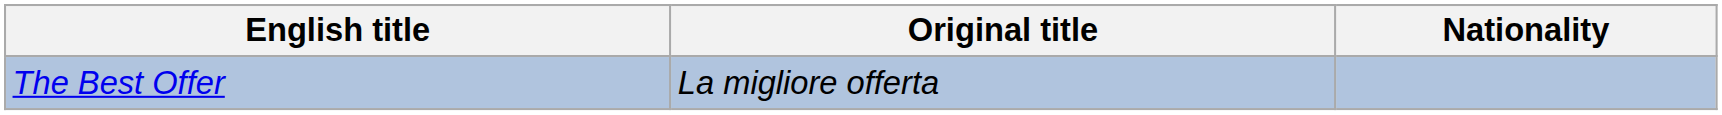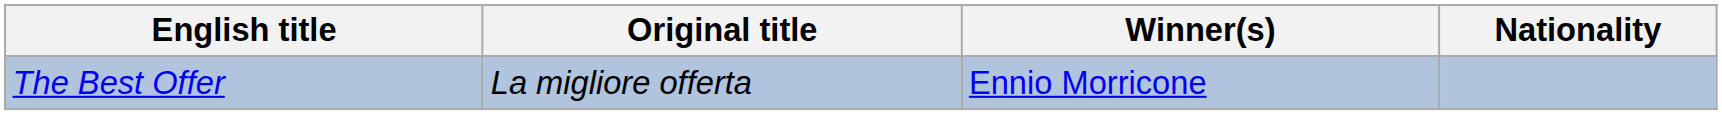 <table class="wikitable" style="width:95%;" cellpadding="5">
 <tr>
 <th style="width:18%;">English title</th>
 <th style="width:18%;">Original title</th>
+<th style="width:18%;">Winner(s)</th>
 <th style="width:10%;">Nationality</th>
 </tr>
 <tr style="background:#B0C4DE;">
 <td><em><a href='#'>The Best Offer</a></em></td>
 <td><em>La migliore offerta</em></td>
+<td><a href='#'>Ennio Morricone</a></td>
 <td></td>
 </tr>
 </table>
